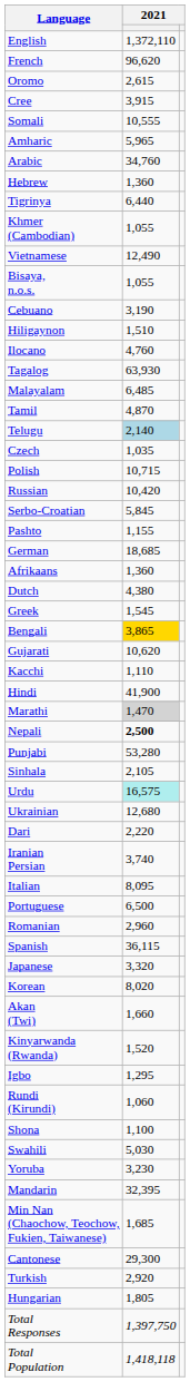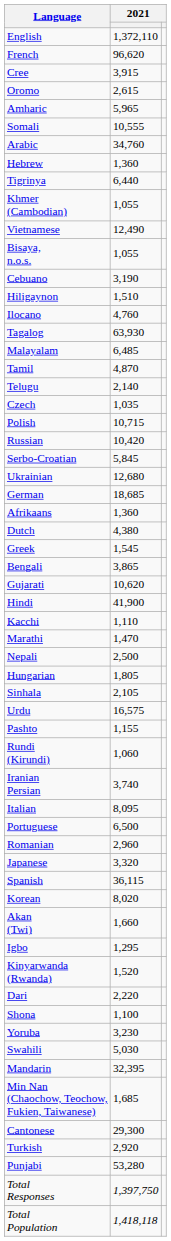 <table class="wikitable collapsible sortable">
 <tr>
 <th rowspan="2"><a href='#'>Language</a></th>
 <th colspan="2">2021</th>
 </tr>
 <tr>
 <th><a href='#'></a></th>
 <th></th>
 </tr>
 <tr>
 <td><a href='#'>English</a></td>
 <td>1,372,110</td>
 <td></td>
 </tr>
 <tr>
 <td><a href='#'>French</a></td>
 <td>96,620</td>
 <td></td>
 </tr>
 <tr>
+<td><a href='#'>Cree</a></td>
+<td>3,915</td>
+<td></td>
+</tr>
+<tr>
 <td><a href='#'>Oromo</a></td>
 <td>2,615</td>
 <td></td>
 </tr>
 <tr>
-<td><a href='#'>Cree</a></td>
-<td>3,915</td>
+<td><a href='#'>Amharic</a></td>
+<td>5,965</td>
 <td></td>
 </tr>
 <tr>
 <td><a href='#'>Somali</a></td>
 <td>10,555</td>
-<td></td>
-</tr>
-<tr>
-<td><a href='#'>Amharic</a></td>
-<td>5,965</td>
 <td></td>
 </tr>
 <tr>
 <td><a href='#'>Arabic</a></td>
 <td>34,760</td>
 <td></td>
 </tr>
 <tr>
 <td><a href='#'>Hebrew</a></td>
 <td>1,360</td>
 <td></td>
 </tr>
 <tr>
 <td><a href='#'>Tigrinya</a></td>
 <td>6,440</td>
 <td></td>
 </tr>
 <tr>
 <td><a href='#'>Khmer<br>(Cambodian)</a></td>
 <td>1,055</td>
 <td></td>
 </tr>
 <tr>
 <td><a href='#'>Vietnamese</a></td>
 <td>12,490</td>
 <td></td>
 </tr>
 <tr>
 <td><a href='#'>Bisaya,<br>n.o.s.</a></td>
 <td>1,055</td>
 <td></td>
 </tr>
 <tr>
 <td><a href='#'>Cebuano</a></td>
 <td>3,190</td>
 <td></td>
 </tr>
 <tr>
 <td><a href='#'>Hiligaynon</a></td>
 <td>1,510</td>
 <td></td>
 </tr>
 <tr>
 <td><a href='#'>Ilocano</a></td>
 <td>4,760</td>
 <td></td>
 </tr>
 <tr>
 <td><a href='#'>Tagalog</a></td>
 <td>63,930</td>
 <td></td>
 </tr>
 <tr>
 <td><a href='#'>Malayalam</a></td>
 <td>6,485</td>
 <td></td>
 </tr>
 <tr>
 <td><a href='#'>Tamil</a></td>
 <td>4,870</td>
 <td></td>
 </tr>
 <tr>
 <td><a href='#'>Telugu</a></td>
-<td style="background: lightblue;">2,140</td>
+<td>2,140</td>
 <td></td>
 </tr>
 <tr>
 <td><a href='#'>Czech</a></td>
 <td>1,035</td>
 <td></td>
 </tr>
 <tr>
 <td><a href='#'>Polish</a></td>
 <td>10,715</td>
 <td></td>
 </tr>
 <tr>
 <td><a href='#'>Russian</a></td>
 <td>10,420</td>
 <td></td>
 </tr>
 <tr>
 <td><a href='#'>Serbo-Croatian</a></td>
 <td>5,845</td>
 <td></td>
 </tr>
 <tr>
-<td><a href='#'>Pashto</a></td>
-<td>1,155</td>
+<td><a href='#'>Ukrainian</a></td>
+<td>12,680</td>
 <td></td>
 </tr>
 <tr>
 <td><a href='#'>German</a></td>
 <td>18,685</td>
 <td></td>
 </tr>
 <tr>
 <td><a href='#'>Afrikaans</a></td>
 <td>1,360</td>
 <td></td>
 </tr>
 <tr>
 <td><a href='#'>Dutch</a></td>
 <td>4,380</td>
 <td></td>
 </tr>
 <tr>
 <td><a href='#'>Greek</a></td>
 <td>1,545</td>
 <td></td>
 </tr>
 <tr>
 <td><a href='#'>Bengali</a></td>
-<td style="background: gold;">3,865</td>
+<td>3,865</td>
 <td></td>
 </tr>
 <tr>
 <td><a href='#'>Gujarati</a></td>
 <td>10,620</td>
 <td></td>
 </tr>
 <tr>
+<td><a href='#'>Hindi</a></td>
+<td>41,900</td>
+<td></td>
+</tr>
+<tr>
 <td><a href='#'>Kacchi</a></td>
 <td>1,110</td>
 <td></td>
 </tr>
 <tr>
-<td><a href='#'>Hindi</a></td>
-<td>41,900</td>
-<td></td>
-</tr>
-<tr>
 <td><a href='#'>Marathi</a></td>
-<td style="background: lightgrey;">1,470</td>
+<td>1,470</td>
 <td></td>
 </tr>
 <tr>
 <td><a href='#'>Nepali</a></td>
-<td><strong>2,500</strong></td>
+<td>2,500</td>
 <td></td>
 </tr>
 <tr>
-<td><a href='#'>Punjabi</a></td>
-<td>53,280</td>
+<td><a href='#'>Hungarian</a></td>
+<td>1,805</td>
 <td></td>
 </tr>
 <tr>
 <td><a href='#'>Sinhala</a></td>
 <td>2,105</td>
 <td></td>
 </tr>
 <tr>
 <td><a href='#'>Urdu</a></td>
-<td style="background: paleturquoise;">16,575</td>
+<td>16,575</td>
 <td></td>
 </tr>
 <tr>
-<td><a href='#'>Ukrainian</a></td>
-<td>12,680</td>
+<td><a href='#'>Pashto</a></td>
+<td>1,155</td>
 <td></td>
 </tr>
 <tr>
-<td><a href='#'>Dari</a></td>
-<td>2,220</td>
+<td><a href='#'>Rundi<br>(Kirundi)</a></td>
+<td>1,060</td>
 <td></td>
 </tr>
 <tr>
 <td><a href='#'>Iranian<br>Persian</a></td>
 <td>3,740</td>
 <td></td>
 </tr>
 <tr>
 <td><a href='#'>Italian</a></td>
 <td>8,095</td>
 <td></td>
 </tr>
 <tr>
 <td><a href='#'>Portuguese</a></td>
 <td>6,500</td>
 <td></td>
 </tr>
 <tr>
 <td><a href='#'>Romanian</a></td>
 <td>2,960</td>
 <td></td>
 </tr>
 <tr>
-<td><a href='#'>Spanish</a></td>
-<td>36,115</td>
+<td><a href='#'>Japanese</a></td>
+<td>3,320</td>
 <td></td>
 </tr>
 <tr>
-<td><a href='#'>Japanese</a></td>
-<td>3,320</td>
+<td><a href='#'>Spanish</a></td>
+<td>36,115</td>
 <td></td>
 </tr>
 <tr>
 <td><a href='#'>Korean</a></td>
 <td>8,020</td>
 <td></td>
 </tr>
 <tr>
 <td><a href='#'>Akan<br>(Twi)</a></td>
 <td>1,660</td>
 <td></td>
 </tr>
 <tr>
+<td><a href='#'>Igbo</a></td>
+<td>1,295</td>
+<td></td>
+</tr>
+<tr>
 <td><a href='#'>Kinyarwanda<br>(Rwanda)</a></td>
 <td>1,520</td>
 <td></td>
 </tr>
 <tr>
-<td><a href='#'>Igbo</a></td>
-<td>1,295</td>
-<td></td>
-</tr>
-<tr>
-<td><a href='#'>Rundi<br>(Kirundi)</a></td>
-<td>1,060</td>
+<td><a href='#'>Dari</a></td>
+<td>2,220</td>
 <td></td>
 </tr>
 <tr>
 <td><a href='#'>Shona</a></td>
 <td>1,100</td>
 <td></td>
 </tr>
 <tr>
-<td><a href='#'>Swahili</a></td>
-<td>5,030</td>
+<td><a href='#'>Yoruba</a></td>
+<td>3,230</td>
 <td></td>
 </tr>
 <tr>
-<td><a href='#'>Yoruba</a></td>
-<td>3,230</td>
+<td><a href='#'>Swahili</a></td>
+<td>5,030</td>
 <td></td>
 </tr>
 <tr>
 <td><a href='#'>Mandarin</a></td>
 <td>32,395</td>
 <td></td>
 </tr>
 <tr>
 <td><a href='#'>Min Nan<br>(Chaochow, Teochow,<br>Fukien, Taiwanese)</a></td>
 <td>1,685</td>
 <td></td>
 </tr>
 <tr>
 <td><a href='#'>Cantonese</a></td>
 <td>29,300</td>
 <td></td>
 </tr>
 <tr>
 <td><a href='#'>Turkish</a></td>
 <td>2,920</td>
 <td></td>
 </tr>
 <tr>
-<td><a href='#'>Hungarian</a></td>
-<td>1,805</td>
+<td><a href='#'>Punjabi</a></td>
+<td>53,280</td>
 <td></td>
 </tr>
 <tr>
 <td><em>Total<br>Responses</em></td>
 <td><em>1,397,750</em></td>
 <td><em></em></td>
 </tr>
 <tr>
 <td><em>Total<br>Population</em></td>
 <td><em>1,418,118</em></td>
 <td><em></em></td>
 </tr>
 </table>
